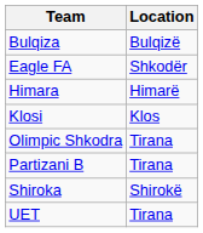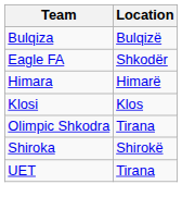 <table class="wikitable sortable">
 <tr>
 <th>Team</th>
 <th>Location</th>
 </tr>
 <tr>
 <td><a href='#'>Bulqiza</a></td>
 <td><a href='#'>Bulqizë</a></td>
 </tr>
 <tr>
 <td><a href='#'>Eagle FA</a></td>
 <td><a href='#'>Shkodër</a></td>
 </tr>
 <tr>
 <td><a href='#'>Himara</a></td>
 <td><a href='#'>Himarë</a></td>
 </tr>
 <tr>
 <td><a href='#'>Klosi</a></td>
 <td><a href='#'>Klos</a></td>
 </tr>
 <tr>
 <td><a href='#'>Olimpic Shkodra</a></td>
 <td><a href='#'>Tirana</a></td>
 </tr>
 <tr>
-<td><a href='#'>Partizani B</a></td>
-<td><a href='#'>Tirana</a></td>
-</tr>
-<tr>
 <td><a href='#'>Shiroka</a></td>
 <td><a href='#'>Shirokë</a></td>
 </tr>
 <tr>
 <td><a href='#'>UET</a></td>
 <td><a href='#'>Tirana</a></td>
 </tr>
 </table>
